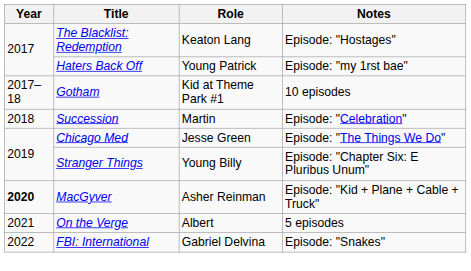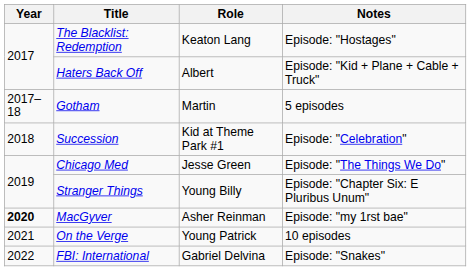 <table class="wikitable sortable">
 <tr>
 <th>Year</th>
 <th>Title</th>
 <th>Role</th>
 <th>Notes</th>
 </tr>
 <tr>
 <td rowspan="2">2017</td>
 <td><em><a href='#'>The Blacklist: Redemption</a></em></td>
 <td>Keaton Lang</td>
 <td>Episode: "Hostages"</td>
 </tr>
 <tr>
 <td><em><a href='#'>Haters Back Off</a></em></td>
-<td>Young Patrick</td>
-<td>Episode: "my 1rst bae"</td>
+<td>Albert</td>
+<td>Episode: "Kid + Plane + Cable + Truck"</td>
 </tr>
 <tr>
 <td>2017–18</td>
 <td><em><a href='#'>Gotham</a></em></td>
-<td>Kid at Theme Park #1</td>
-<td>10 episodes</td>
+<td>Martin</td>
+<td>5 episodes</td>
 </tr>
 <tr>
 <td>2018</td>
 <td><em><a href='#'>Succession</a></em></td>
-<td>Martin</td>
+<td>Kid at Theme Park #1</td>
 <td>Episode: "<a href='#'>Celebration</a>"</td>
 </tr>
 <tr>
 <td rowspan="2">2019</td>
 <td><em><a href='#'>Chicago Med</a></em></td>
 <td>Jesse Green</td>
 <td>Episode: "<a href='#'>The Things We Do</a>"</td>
 </tr>
 <tr>
 <td><em><a href='#'>Stranger Things</a></em></td>
 <td>Young Billy</td>
 <td>Episode: "Chapter Six: E Pluribus Unum"</td>
 </tr>
 <tr>
 <td><strong>2020</strong></td>
 <td><em><a href='#'>MacGyver</a></em></td>
 <td>Asher Reinman</td>
-<td>Episode: "Kid + Plane + Cable + Truck"</td>
+<td>Episode: "my 1rst bae"</td>
 </tr>
 <tr>
 <td>2021</td>
 <td><em><a href='#'>On the Verge</a></em></td>
-<td>Albert</td>
-<td>5 episodes</td>
+<td>Young Patrick</td>
+<td>10 episodes</td>
 </tr>
 <tr>
 <td>2022</td>
 <td><em><a href='#'>FBI: International</a></em></td>
 <td>Gabriel Delvina</td>
 <td>Episode: "Snakes"</td>
 </tr>
 </table>
